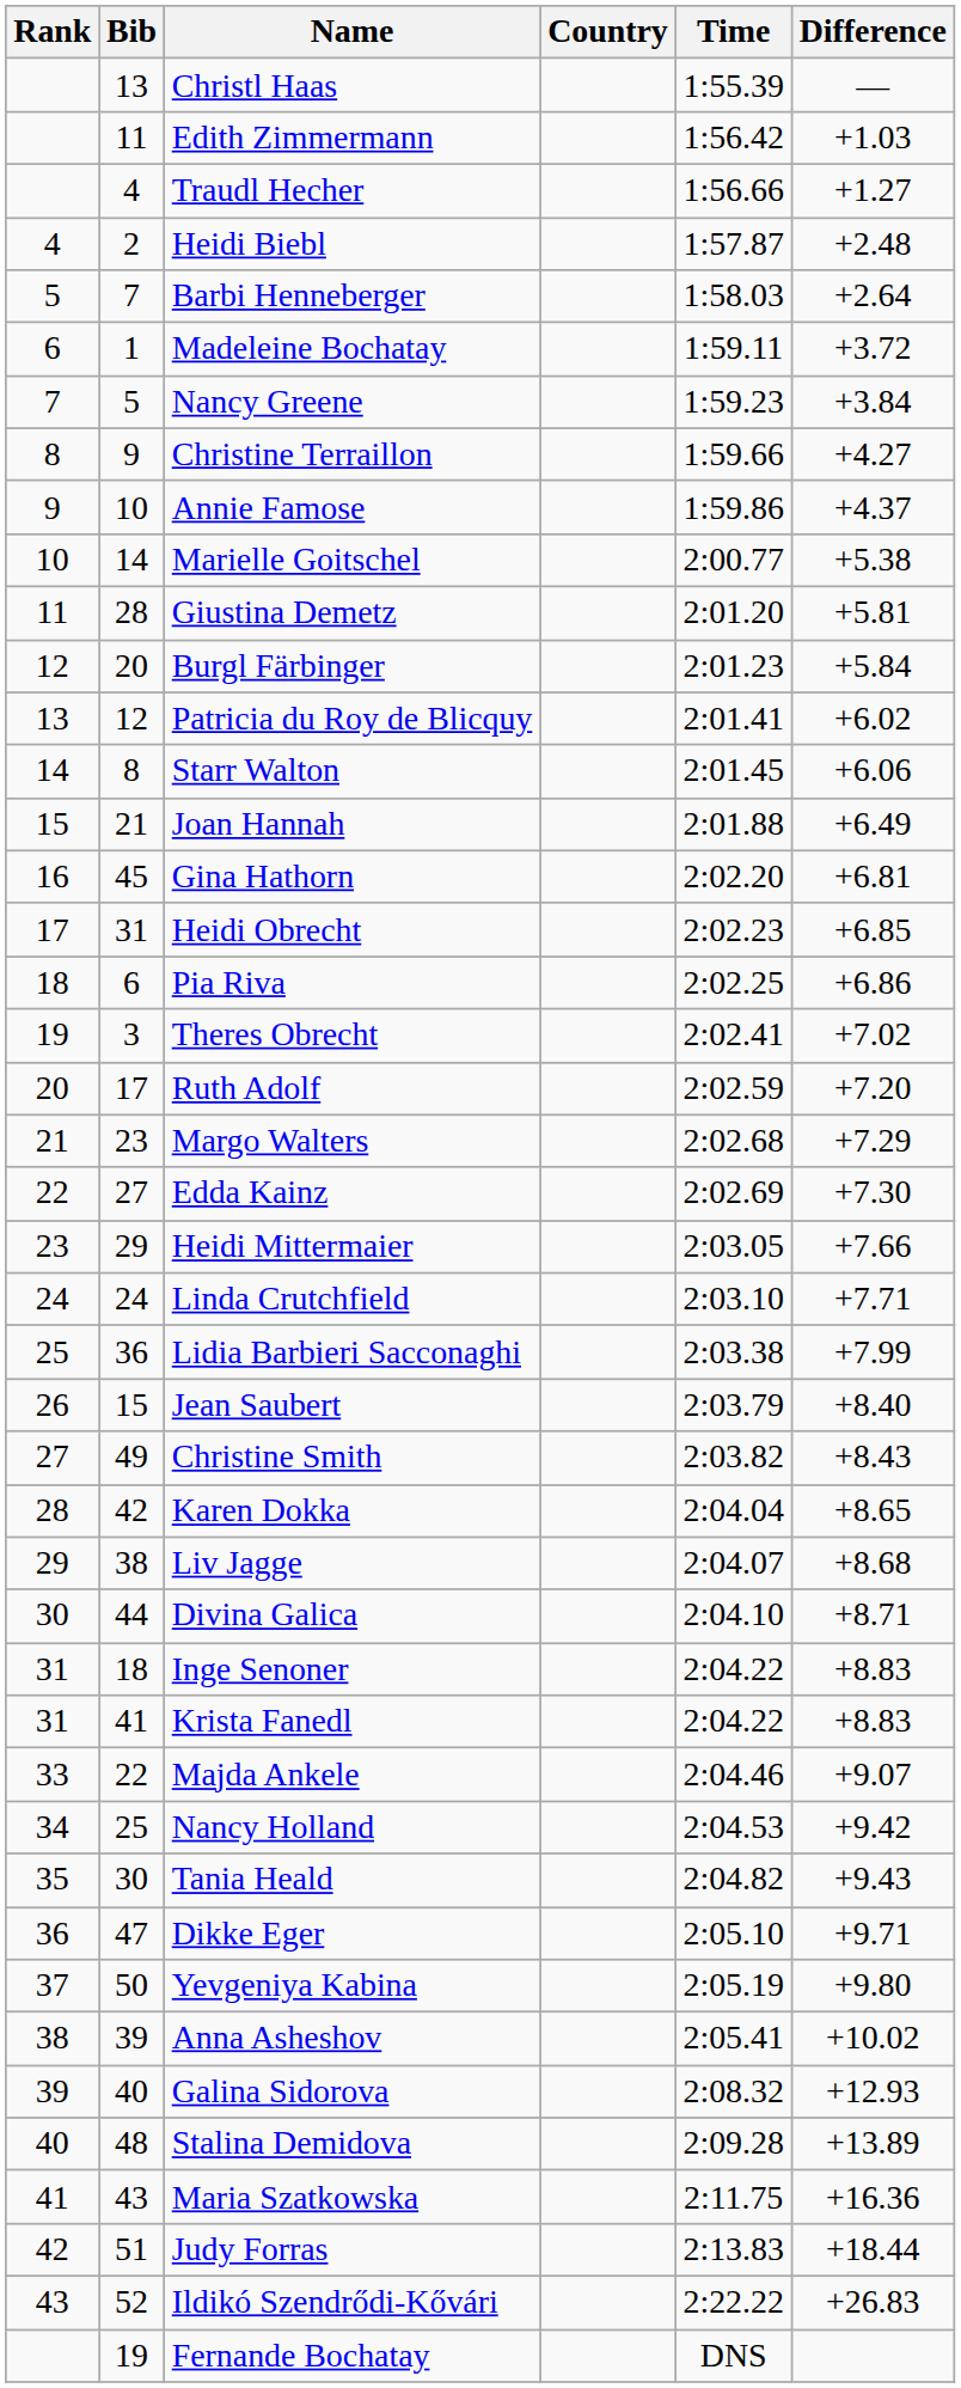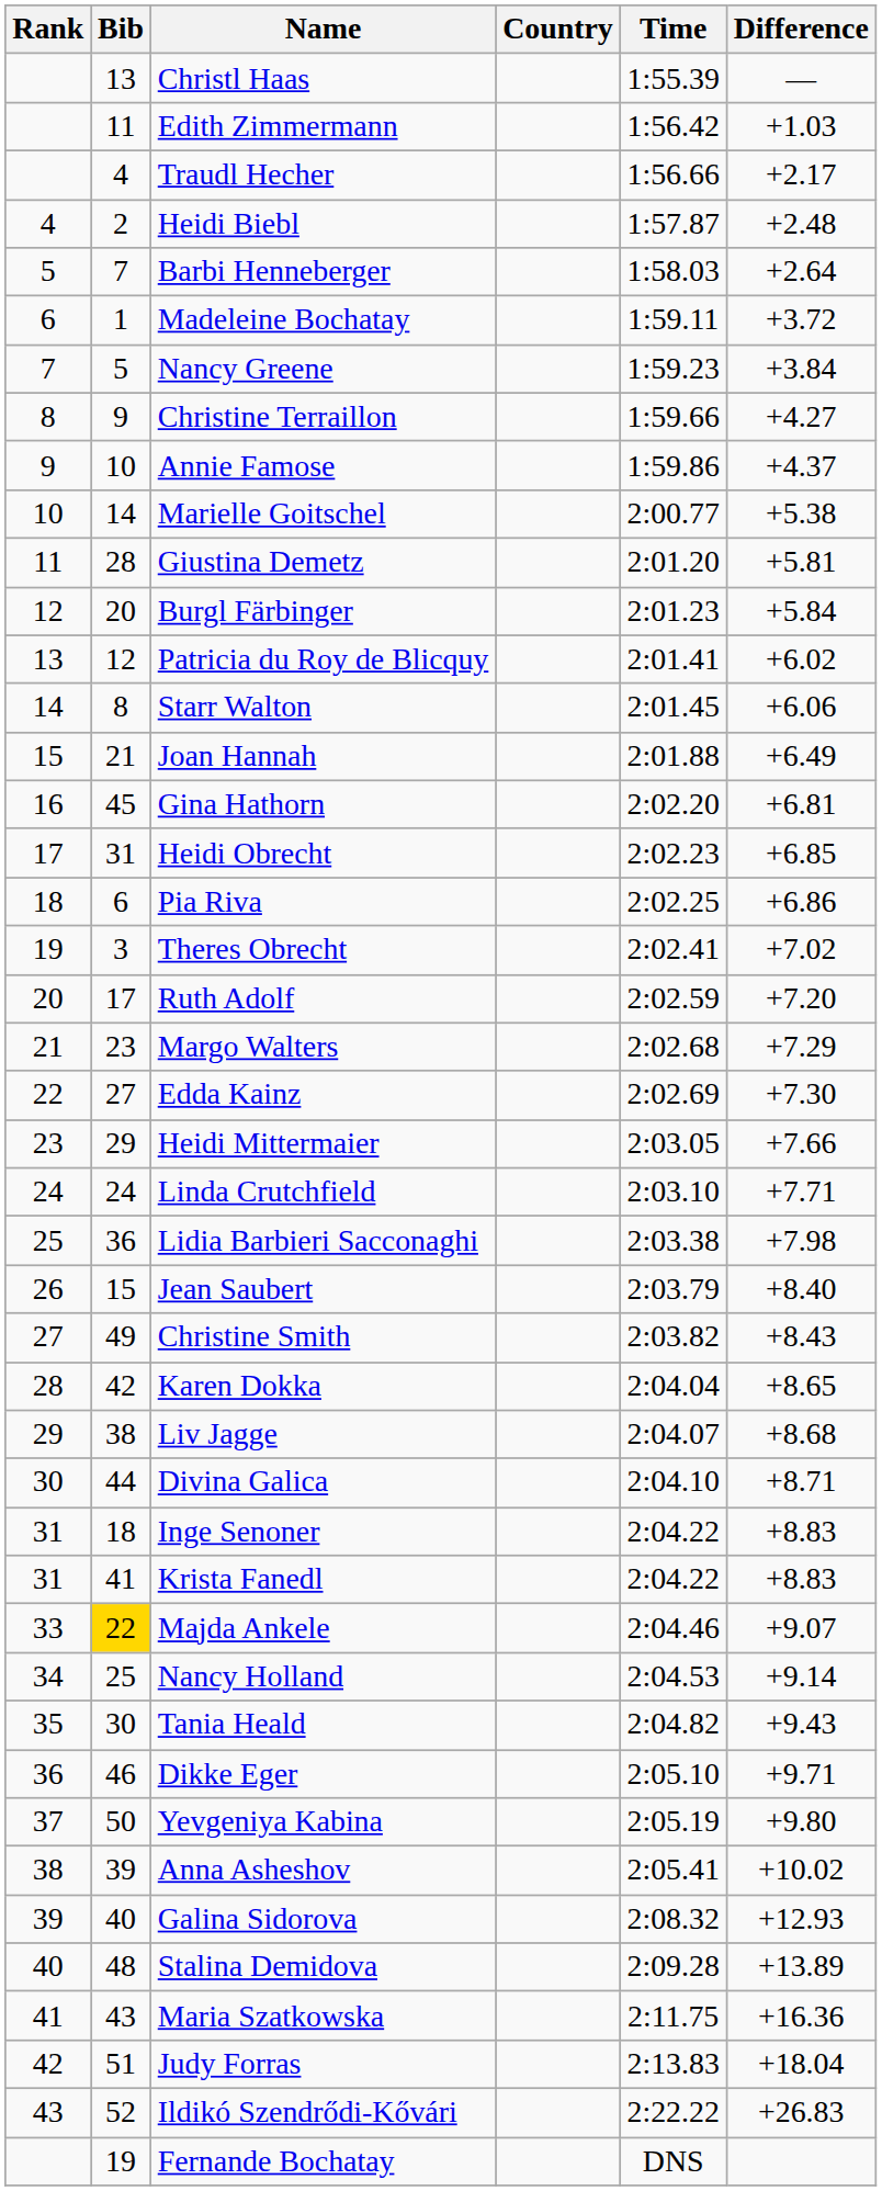 <table class="wikitable sortable" style="text-align:center">
 <tr>
 <th>Rank</th>
 <th>Bib</th>
 <th>Name</th>
 <th>Country</th>
 <th>Time</th>
 <th>Difference</th>
 </tr>
 <tr>
 <td></td>
 <td>13</td>
 <td align=left><a href='#'>Christl Haas</a></td>
 <td align=left></td>
 <td>1:55.39</td>
 <td>—</td>
 </tr>
 <tr>
 <td></td>
 <td>11</td>
 <td align=left><a href='#'>Edith Zimmermann</a></td>
 <td align=left></td>
 <td>1:56.42</td>
 <td>+1.03</td>
 </tr>
 <tr>
 <td></td>
 <td>4</td>
 <td align=left><a href='#'>Traudl Hecher</a></td>
 <td align=left></td>
 <td>1:56.66</td>
-<td>+1.27</td>
+<td>+2.17</td>
 </tr>
 <tr>
 <td>4</td>
 <td>2</td>
 <td align=left><a href='#'>Heidi Biebl</a></td>
 <td align=left></td>
 <td>1:57.87</td>
 <td>+2.48</td>
 </tr>
 <tr>
 <td>5</td>
 <td>7</td>
 <td align=left><a href='#'>Barbi Henneberger</a></td>
 <td align=left></td>
 <td>1:58.03</td>
 <td>+2.64</td>
 </tr>
 <tr>
 <td>6</td>
 <td>1</td>
 <td align=left><a href='#'>Madeleine Bochatay</a></td>
 <td align=left></td>
 <td>1:59.11</td>
 <td>+3.72</td>
 </tr>
 <tr>
 <td>7</td>
 <td>5</td>
 <td align=left><a href='#'>Nancy Greene</a></td>
 <td align=left></td>
 <td>1:59.23</td>
 <td>+3.84</td>
 </tr>
 <tr>
 <td>8</td>
 <td>9</td>
 <td align=left><a href='#'>Christine Terraillon</a></td>
 <td align=left></td>
 <td>1:59.66</td>
 <td>+4.27</td>
 </tr>
 <tr>
 <td>9</td>
 <td>10</td>
 <td align=left><a href='#'>Annie Famose</a></td>
 <td align=left></td>
 <td>1:59.86</td>
 <td>+4.37</td>
 </tr>
 <tr>
 <td>10</td>
 <td>14</td>
 <td align=left><a href='#'>Marielle Goitschel</a></td>
 <td align=left></td>
 <td>2:00.77</td>
 <td>+5.38</td>
 </tr>
 <tr>
 <td>11</td>
 <td>28</td>
 <td align=left><a href='#'>Giustina Demetz</a></td>
 <td align=left></td>
 <td>2:01.20</td>
 <td>+5.81</td>
 </tr>
 <tr>
 <td>12</td>
 <td>20</td>
 <td align=left><a href='#'>Burgl Färbinger</a></td>
 <td align=left></td>
 <td>2:01.23</td>
 <td>+5.84</td>
 </tr>
 <tr>
 <td>13</td>
 <td>12</td>
 <td align=left><a href='#'>Patricia du Roy de Blicquy</a></td>
 <td align=left></td>
 <td>2:01.41</td>
 <td>+6.02</td>
 </tr>
 <tr>
 <td>14</td>
 <td>8</td>
 <td align=left><a href='#'>Starr Walton</a></td>
 <td align=left></td>
 <td>2:01.45</td>
 <td>+6.06</td>
 </tr>
 <tr>
 <td>15</td>
 <td>21</td>
 <td align=left><a href='#'>Joan Hannah</a></td>
 <td align=left></td>
 <td>2:01.88</td>
 <td>+6.49</td>
 </tr>
 <tr>
 <td>16</td>
 <td>45</td>
 <td align=left><a href='#'>Gina Hathorn</a></td>
 <td align=left></td>
 <td>2:02.20</td>
 <td>+6.81</td>
 </tr>
 <tr>
 <td>17</td>
 <td>31</td>
 <td align=left><a href='#'>Heidi Obrecht</a></td>
 <td align=left></td>
 <td>2:02.23</td>
 <td>+6.85</td>
 </tr>
 <tr>
 <td>18</td>
 <td>6</td>
 <td align=left><a href='#'>Pia Riva</a></td>
 <td align=left></td>
 <td>2:02.25</td>
 <td>+6.86</td>
 </tr>
 <tr>
 <td>19</td>
 <td>3</td>
 <td align=left><a href='#'>Theres Obrecht</a></td>
 <td align=left></td>
 <td>2:02.41</td>
 <td>+7.02</td>
 </tr>
 <tr>
 <td>20</td>
 <td>17</td>
 <td align=left><a href='#'>Ruth Adolf</a></td>
 <td align=left></td>
 <td>2:02.59</td>
 <td>+7.20</td>
 </tr>
 <tr>
 <td>21</td>
 <td>23</td>
 <td align=left><a href='#'>Margo Walters</a></td>
 <td align=left></td>
 <td>2:02.68</td>
 <td>+7.29</td>
 </tr>
 <tr>
 <td>22</td>
 <td>27</td>
 <td align=left><a href='#'>Edda Kainz</a></td>
 <td align=left></td>
 <td>2:02.69</td>
 <td>+7.30</td>
 </tr>
 <tr>
 <td>23</td>
 <td>29</td>
 <td align=left><a href='#'>Heidi Mittermaier</a></td>
 <td align=left></td>
 <td>2:03.05</td>
 <td>+7.66</td>
 </tr>
 <tr>
 <td>24</td>
 <td>24</td>
 <td align=left><a href='#'>Linda Crutchfield</a></td>
 <td align=left></td>
 <td>2:03.10</td>
 <td>+7.71</td>
 </tr>
 <tr>
 <td>25</td>
 <td>36</td>
 <td align=left><a href='#'>Lidia Barbieri Sacconaghi</a></td>
 <td align=left></td>
 <td>2:03.38</td>
-<td>+7.99</td>
+<td>+7.98</td>
 </tr>
 <tr>
 <td>26</td>
 <td>15</td>
 <td align=left><a href='#'>Jean Saubert</a></td>
 <td align=left></td>
 <td>2:03.79</td>
 <td>+8.40</td>
 </tr>
 <tr>
 <td>27</td>
 <td>49</td>
 <td align=left><a href='#'>Christine Smith</a></td>
 <td align=left></td>
 <td>2:03.82</td>
 <td>+8.43</td>
 </tr>
 <tr>
 <td>28</td>
 <td>42</td>
 <td align=left><a href='#'>Karen Dokka</a></td>
 <td align=left></td>
 <td>2:04.04</td>
 <td>+8.65</td>
 </tr>
 <tr>
 <td>29</td>
 <td>38</td>
 <td align=left><a href='#'>Liv Jagge</a></td>
 <td align=left></td>
 <td>2:04.07</td>
 <td>+8.68</td>
 </tr>
 <tr>
 <td>30</td>
 <td>44</td>
 <td align=left><a href='#'>Divina Galica</a></td>
 <td align=left></td>
 <td>2:04.10</td>
 <td>+8.71</td>
 </tr>
 <tr>
 <td>31</td>
 <td>18</td>
 <td align=left><a href='#'>Inge Senoner</a></td>
 <td align=left></td>
 <td>2:04.22</td>
 <td>+8.83</td>
 </tr>
 <tr>
 <td>31</td>
 <td>41</td>
 <td align=left><a href='#'>Krista Fanedl</a></td>
 <td align=left></td>
 <td>2:04.22</td>
 <td>+8.83</td>
 </tr>
 <tr>
 <td>33</td>
-<td>22</td>
+<td style="background: gold;">22</td>
 <td align=left><a href='#'>Majda Ankele</a></td>
 <td align=left></td>
 <td>2:04.46</td>
 <td>+9.07</td>
 </tr>
 <tr>
 <td>34</td>
 <td>25</td>
 <td align=left><a href='#'>Nancy Holland</a></td>
 <td align=left></td>
 <td>2:04.53</td>
-<td>+9.42</td>
+<td>+9.14</td>
 </tr>
 <tr>
 <td>35</td>
 <td>30</td>
 <td align=left><a href='#'>Tania Heald</a></td>
 <td align=left></td>
 <td>2:04.82</td>
 <td>+9.43</td>
 </tr>
 <tr>
 <td>36</td>
-<td>47</td>
+<td>46</td>
 <td align=left><a href='#'>Dikke Eger</a></td>
 <td align=left></td>
 <td>2:05.10</td>
 <td>+9.71</td>
 </tr>
 <tr>
 <td>37</td>
 <td>50</td>
 <td align=left><a href='#'>Yevgeniya Kabina</a></td>
 <td align=left></td>
 <td>2:05.19</td>
 <td>+9.80</td>
 </tr>
 <tr>
 <td>38</td>
 <td>39</td>
 <td align=left><a href='#'>Anna Asheshov</a></td>
 <td align=left></td>
 <td>2:05.41</td>
 <td>+10.02</td>
 </tr>
 <tr>
 <td>39</td>
 <td>40</td>
 <td align=left><a href='#'>Galina Sidorova</a></td>
 <td align=left></td>
 <td>2:08.32</td>
 <td>+12.93</td>
 </tr>
 <tr>
 <td>40</td>
 <td>48</td>
 <td align=left><a href='#'>Stalina Demidova</a></td>
 <td align=left></td>
 <td>2:09.28</td>
 <td>+13.89</td>
 </tr>
 <tr>
 <td>41</td>
 <td>43</td>
 <td align=left><a href='#'>Maria Szatkowska</a></td>
 <td align=left></td>
 <td>2:11.75</td>
 <td>+16.36</td>
 </tr>
 <tr>
 <td>42</td>
 <td>51</td>
 <td align=left><a href='#'>Judy Forras</a></td>
 <td align=left></td>
 <td>2:13.83</td>
-<td>+18.44</td>
+<td>+18.04</td>
 </tr>
 <tr>
 <td>43</td>
 <td>52</td>
 <td align=left><a href='#'>Ildikó Szendrődi-Kővári</a></td>
 <td align=left></td>
 <td>2:22.22</td>
 <td>+26.83</td>
 </tr>
 <tr>
 <td></td>
 <td>19</td>
 <td align=left><a href='#'>Fernande Bochatay</a></td>
 <td align=left></td>
 <td>DNS</td>
 <td></td>
 </tr>
 </table>
